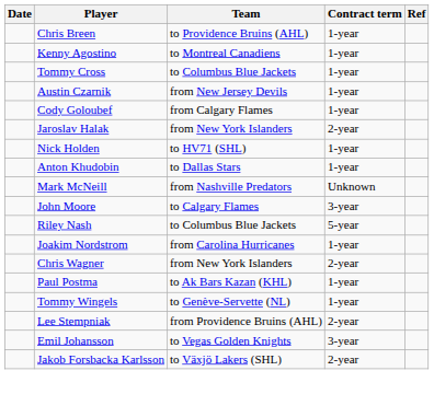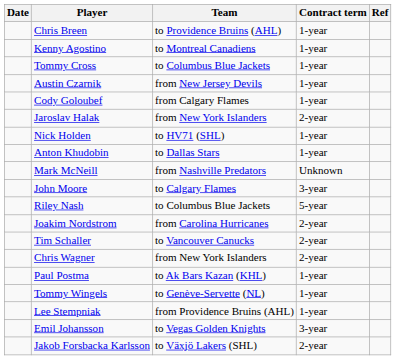 <table class="wikitable">
 <tr>
 <th>Date</th>
 <th>Player</th>
 <th>Team</th>
 <th>Contract term</th>
 <th>Ref</th>
 </tr>
 <tr>
 <td></td>
 <td><a href='#'>Chris Breen</a></td>
 <td>to <a href='#'>Providence Bruins</a> (<a href='#'>AHL</a>)</td>
 <td>1-year</td>
 <td></td>
 </tr>
 <tr>
 <td></td>
 <td><a href='#'>Kenny Agostino</a></td>
 <td>to <a href='#'>Montreal Canadiens</a></td>
 <td>1-year</td>
 <td></td>
 </tr>
 <tr>
 <td></td>
 <td><a href='#'>Tommy Cross</a></td>
 <td>to <a href='#'>Columbus Blue Jackets</a></td>
 <td>1-year</td>
 <td></td>
 </tr>
 <tr>
 <td></td>
 <td><a href='#'>Austin Czarnik</a></td>
 <td>from <a href='#'>New Jersey Devils</a></td>
 <td>1-year</td>
 <td></td>
 </tr>
 <tr>
 <td></td>
 <td><a href='#'>Cody Goloubef</a></td>
 <td>from Calgary Flames</td>
 <td>1-year</td>
 <td></td>
 </tr>
 <tr>
 <td></td>
 <td><a href='#'>Jaroslav Halak</a></td>
 <td>from <a href='#'>New York Islanders</a></td>
 <td>2-year</td>
 <td></td>
 </tr>
 <tr>
 <td></td>
 <td><a href='#'>Nick Holden</a></td>
 <td>to <a href='#'>HV71</a> (<a href='#'>SHL</a>)</td>
 <td>1-year</td>
 <td></td>
 </tr>
 <tr>
 <td></td>
 <td><a href='#'>Anton Khudobin</a></td>
 <td>to <a href='#'>Dallas Stars</a></td>
 <td>1-year</td>
 <td></td>
 </tr>
 <tr>
 <td></td>
 <td><a href='#'>Mark McNeill</a></td>
 <td>from <a href='#'>Nashville Predators</a></td>
 <td>Unknown</td>
 <td></td>
 </tr>
 <tr>
 <td></td>
 <td><a href='#'>John Moore</a></td>
 <td>to <a href='#'>Calgary Flames</a></td>
 <td>3-year</td>
 <td></td>
 </tr>
 <tr>
 <td></td>
 <td><a href='#'>Riley Nash</a></td>
 <td>to Columbus Blue Jackets</td>
 <td>5-year</td>
 <td></td>
 </tr>
 <tr>
 <td></td>
 <td><a href='#'>Joakim Nordstrom</a></td>
 <td>from <a href='#'>Carolina Hurricanes</a></td>
-<td>1-year</td>
+<td>2-year</td>
+<td></td>
+</tr>
+<tr>
+<td></td>
+<td><a href='#'>Tim Schaller</a></td>
+<td>to <a href='#'>Vancouver Canucks</a></td>
+<td>2-year</td>
 <td></td>
 </tr>
 <tr>
 <td></td>
 <td><a href='#'>Chris Wagner</a></td>
 <td>from New York Islanders</td>
 <td>2-year</td>
 <td></td>
 </tr>
 <tr>
 <td></td>
 <td><a href='#'>Paul Postma</a></td>
 <td>to <a href='#'>Ak Bars Kazan</a> (<a href='#'>KHL</a>)</td>
 <td>1-year</td>
 <td></td>
 </tr>
 <tr>
 <td></td>
 <td><a href='#'>Tommy Wingels</a></td>
 <td>to <a href='#'>Genève-Servette</a> (<a href='#'>NL</a>)</td>
 <td>1-year</td>
 <td></td>
 </tr>
 <tr>
 <td></td>
 <td><a href='#'>Lee Stempniak</a></td>
 <td>from Providence Bruins (AHL)</td>
-<td>2-year</td>
+<td>1-year</td>
 <td></td>
 </tr>
 <tr>
 <td></td>
 <td><a href='#'>Emil Johansson</a></td>
 <td>to <a href='#'>Vegas Golden Knights</a></td>
 <td>3-year</td>
 <td></td>
 </tr>
 <tr>
 <td></td>
 <td><a href='#'>Jakob Forsbacka Karlsson</a></td>
 <td>to <a href='#'>Växjö Lakers</a> (SHL)</td>
 <td>2-year</td>
 <td></td>
 </tr>
 </table>
